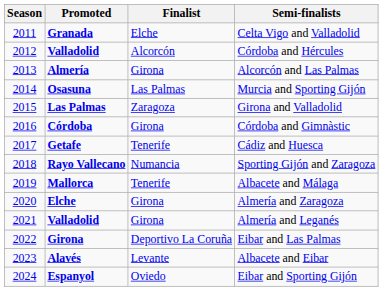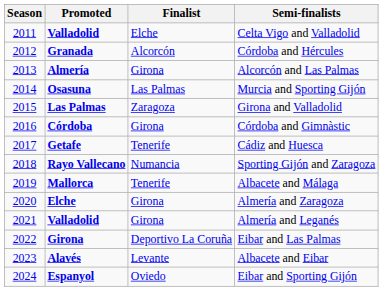 <table class="wikitable">
 <tr>
 <th>Season</th>
 <th>Promoted</th>
 <th>Finalist</th>
 <th>Semi-finalists</th>
 </tr>
 <tr>
 <td align=center><a href='#'>2011</a></td>
-<td><strong><a href='#'>Granada</a></strong></td>
+<td><strong><a href='#'>Valladolid</a></strong></td>
 <td><a href='#'>Elche</a></td>
 <td><a href='#'>Celta Vigo</a> and <a href='#'>Valladolid</a></td>
 </tr>
 <tr>
 <td align=center><a href='#'>2012</a></td>
-<td><strong><a href='#'>Valladolid</a></strong></td>
+<td><strong><a href='#'>Granada</a></strong></td>
 <td><a href='#'>Alcorcón</a></td>
 <td><a href='#'>Córdoba</a> and <a href='#'>Hércules</a></td>
 </tr>
 <tr>
 <td align=center><a href='#'>2013</a></td>
 <td><strong><a href='#'>Almería</a></strong></td>
 <td><a href='#'>Girona</a></td>
 <td><a href='#'>Alcorcón</a> and <a href='#'>Las Palmas</a></td>
 </tr>
 <tr>
 <td align=center><a href='#'>2014</a></td>
 <td><strong><a href='#'>Osasuna</a></strong></td>
 <td><a href='#'>Las Palmas</a></td>
 <td><a href='#'>Murcia</a> and <a href='#'>Sporting Gijón</a></td>
 </tr>
 <tr>
 <td align=center><a href='#'>2015</a></td>
 <td><strong><a href='#'>Las Palmas</a></strong></td>
 <td><a href='#'>Zaragoza</a></td>
 <td><a href='#'>Girona</a> and <a href='#'>Valladolid</a></td>
 </tr>
 <tr>
 <td align=center><a href='#'>2016</a></td>
 <td><strong><a href='#'>Córdoba</a></strong></td>
 <td><a href='#'>Girona</a></td>
 <td><a href='#'>Córdoba</a> and <a href='#'>Gimnàstic</a></td>
 </tr>
 <tr>
 <td align=center><a href='#'>2017</a></td>
 <td><strong><a href='#'>Getafe</a></strong></td>
 <td><a href='#'>Tenerife</a></td>
 <td><a href='#'>Cádiz</a> and <a href='#'>Huesca</a></td>
 </tr>
 <tr>
 <td align=center><a href='#'>2018</a></td>
 <td><strong><a href='#'>Rayo Vallecano</a></strong></td>
 <td><a href='#'>Numancia</a></td>
 <td><a href='#'>Sporting Gijón</a> and <a href='#'>Zaragoza</a></td>
 </tr>
 <tr>
 <td align=center><a href='#'>2019</a></td>
 <td><strong><a href='#'>Mallorca</a></strong></td>
 <td><a href='#'>Tenerife</a></td>
 <td><a href='#'>Albacete</a> and <a href='#'>Málaga</a></td>
 </tr>
 <tr>
 <td align=center><a href='#'>2020</a></td>
 <td><strong><a href='#'>Elche</a></strong></td>
 <td><a href='#'>Girona</a></td>
 <td><a href='#'>Almería</a> and <a href='#'>Zaragoza</a></td>
 </tr>
 <tr>
 <td align=center><a href='#'>2021</a></td>
 <td><strong><a href='#'>Valladolid</a></strong></td>
 <td><a href='#'>Girona</a></td>
 <td><a href='#'>Almería</a> and <a href='#'>Leganés</a></td>
 </tr>
 <tr>
 <td align=center><a href='#'>2022</a></td>
 <td><strong><a href='#'>Girona</a></strong></td>
 <td><a href='#'>Deportivo La Coruña</a></td>
 <td><a href='#'>Eibar</a> and <a href='#'>Las Palmas</a></td>
 </tr>
 <tr>
 <td align=center><a href='#'>2023</a></td>
 <td><strong><a href='#'>Alavés</a></strong></td>
 <td><a href='#'>Levante</a></td>
 <td><a href='#'>Albacete</a> and <a href='#'>Eibar</a></td>
 </tr>
 <tr>
 <td align=center><a href='#'>2024</a></td>
 <td><strong><a href='#'>Espanyol</a></strong></td>
 <td><a href='#'>Oviedo</a></td>
 <td><a href='#'>Eibar</a> and <a href='#'>Sporting Gijón</a></td>
 </tr>
 </table>
